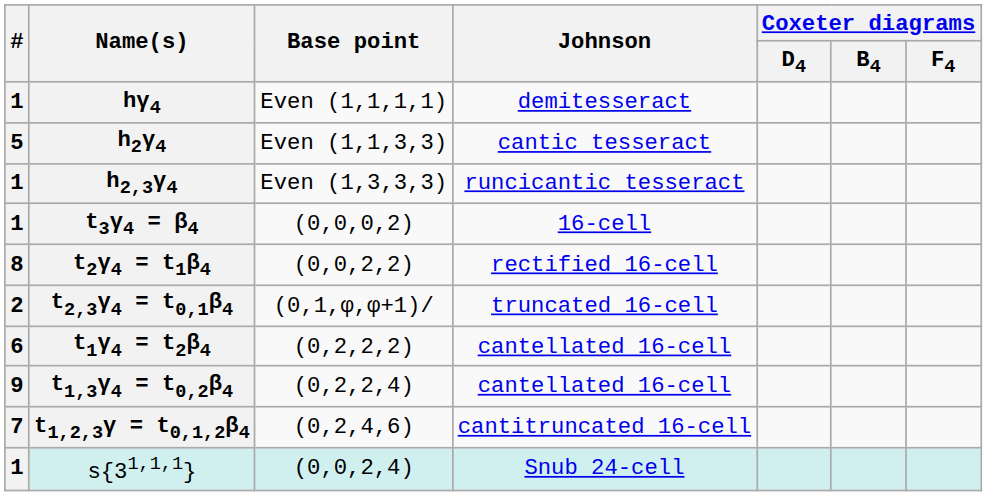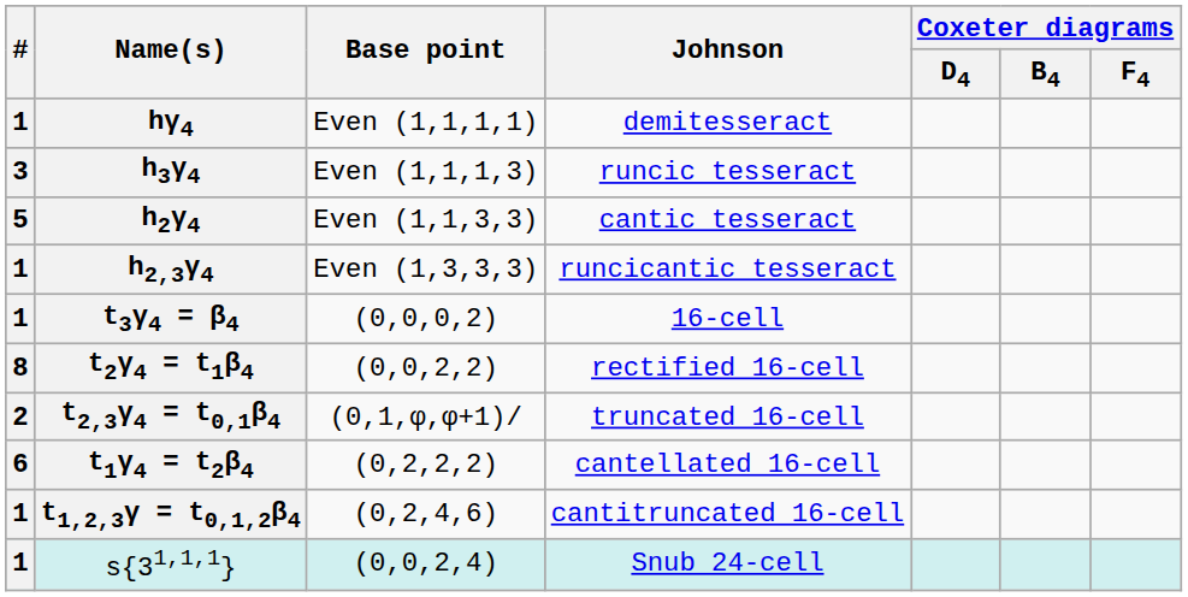 <table class="wikitable">
 <tr>
 <th rowspan=2>#</th>
 <th rowspan=2>Name(s)</th>
 <th rowspan=2>Base point</th>
 <th rowspan=2>Johnson</th>
 <th colspan=3><a href='#'>Coxeter diagrams</a></th>
 </tr>
 <tr>
 <th>D<sub>4</sub></th>
 <th>B<sub>4</sub></th>
 <th>F<sub>4</sub></th>
 </tr>
 <tr align=center>
 <th>1</th>
 <th>hγ<sub>4</sub></th>
 <td>Even (1,1,1,1)</td>
 <td><a href='#'>demitesseract</a></td>
+<td></td>
+<td></td>
+<td></td>
+</tr>
+<tr align=center>
+<th>3</th>
+<th>h<sub>3</sub>γ<sub>4</sub></th>
+<td>Even (1,1,1,3)</td>
+<td><a href='#'>runcic tesseract</a></td>
 <td></td>
 <td></td>
 <td></td>
 </tr>
 <tr align=center>
 <th>5</th>
 <th>h<sub>2</sub>γ<sub>4</sub></th>
 <td>Even (1,1,3,3)</td>
 <td><a href='#'>cantic tesseract</a></td>
 <td></td>
 <td></td>
 <td></td>
 </tr>
 <tr align=center>
 <th>1</th>
 <th>h<sub>2,3</sub>γ<sub>4</sub></th>
 <td>Even (1,3,3,3)</td>
 <td><a href='#'>runcicantic tesseract</a></td>
 <td></td>
 <td></td>
 <td></td>
 </tr>
 <tr align=center>
 <th>1</th>
 <th>t<sub>3</sub>γ<sub>4</sub> = β<sub>4</sub></th>
 <td>(0,0,0,2)</td>
 <td><a href='#'>16-cell</a></td>
 <td></td>
 <td></td>
 <td></td>
 </tr>
 <tr align=center>
 <th>8</th>
 <th>t<sub>2</sub>γ<sub>4</sub> = t<sub>1</sub>β<sub>4</sub></th>
 <td>(0,0,2,2)</td>
 <td><a href='#'>rectified 16-cell</a></td>
 <td></td>
 <td></td>
 <td></td>
 </tr>
 <tr align=center>
 <th>2</th>
 <th>t<sub>2,3</sub>γ<sub>4</sub> = t<sub>0,1</sub>β<sub>4</sub></th>
 <td>(0,1,φ,φ+1)/</td>
 <td><a href='#'>truncated 16-cell</a></td>
 <td></td>
 <td></td>
 <td></td>
 </tr>
 <tr align=center>
 <th>6</th>
 <th>t<sub>1</sub>γ<sub>4</sub> = t<sub>2</sub>β<sub>4</sub></th>
 <td>(0,2,2,2)</td>
 <td><a href='#'>cantellated 16-cell</a></td>
 <td></td>
 <td></td>
 <td></td>
 </tr>
 <tr align=center>
-<th>9</th>
-<th>t<sub>1,3</sub>γ<sub>4</sub> = t<sub>0,2</sub>β<sub>4</sub></th>
-<td>(0,2,2,4)</td>
-<td><a href='#'>cantellated 16-cell</a></td>
-<td></td>
-<td></td>
-<td></td>
-</tr>
-<tr align=center>
-<th>7</th>
+<th>1</th>
 <th>t<sub>1,2,3</sub>γ = t<sub>0,1,2</sub>β<sub>4</sub></th>
 <td>(0,2,4,6)</td>
 <td><a href='#'>cantitruncated 16-cell</a></td>
 <td></td>
 <td></td>
 <td></td>
 </tr>
 <tr BGCOLOR="#d0f0f0" align=center>
 <th>1</th>
 <td>s{3<sup>1,1,1</sup>}</td>
 <td>(0,0,2,4)</td>
 <td><a href='#'>Snub 24-cell</a></td>
 <td></td>
 <td></td>
 <td></td>
 </tr>
 </table>
